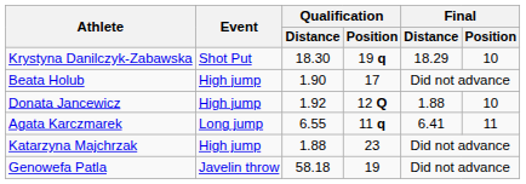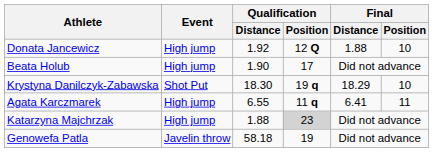 <table class=wikitable style="font-size:90%">
 <tr>
 <th rowspan="2">Athlete</th>
 <th rowspan="2">Event</th>
 <th colspan="2">Qualification</th>
 <th colspan="2">Final</th>
 </tr>
 <tr style="font-size:95%">
 <th>Distance</th>
 <th>Position</th>
 <th>Distance</th>
 <th>Position</th>
 </tr>
 <tr align=center>
-<td align=left><a href='#'>Krystyna Danilczyk-Zabawska</a></td>
-<td align=left><a href='#'>Shot Put</a></td>
-<td>18.30</td>
-<td>19 <strong>q</strong></td>
-<td>18.29</td>
+<td align=left><a href='#'>Donata Jancewicz</a></td>
+<td align=left><a href='#'>High jump</a></td>
+<td>1.92</td>
+<td>12 <strong>Q</strong></td>
+<td>1.88</td>
 <td>10</td>
 </tr>
 <tr align=center>
 <td align=left><a href='#'>Beata Holub</a></td>
 <td align=left><a href='#'>High jump</a></td>
 <td>1.90</td>
 <td>17</td>
 <td colspan=2>Did not advance</td>
 </tr>
 <tr align=center>
-<td align=left><a href='#'>Donata Jancewicz</a></td>
-<td align=left><a href='#'>High jump</a></td>
-<td>1.92</td>
-<td>12 <strong>Q</strong></td>
-<td>1.88</td>
+<td align=left><a href='#'>Krystyna Danilczyk-Zabawska</a></td>
+<td align=left><a href='#'>Shot Put</a></td>
+<td>18.30</td>
+<td>19 <strong>q</strong></td>
+<td>18.29</td>
 <td>10</td>
 </tr>
 <tr align=center>
 <td align=left><a href='#'>Agata Karczmarek</a></td>
-<td align=left><a href='#'>Long jump</a></td>
+<td align=left><a href='#'>High jump</a></td>
 <td>6.55</td>
 <td>11 <strong>q</strong></td>
 <td>6.41</td>
 <td>11</td>
 </tr>
 <tr align=center>
 <td align=left><a href='#'>Katarzyna Majchrzak</a></td>
 <td align=left><a href='#'>High jump</a></td>
 <td>1.88</td>
-<td>23</td>
+<td style="background: lightgrey;">23</td>
 <td colspan=2>Did not advance</td>
 </tr>
 <tr align=center>
 <td align=left><a href='#'>Genowefa Patla</a></td>
 <td align=left><a href='#'>Javelin throw</a></td>
 <td>58.18</td>
 <td>19</td>
 <td colspan=2>Did not advance</td>
 </tr>
 </table>
